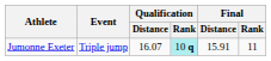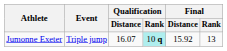 <table class="wikitable" style="font-size:90%">
 <tr>
 <th rowspan=2>Athlete</th>
 <th rowspan=2>Event</th>
 <th colspan=2>Qualification</th>
 <th colspan=2>Final</th>
 </tr>
 <tr style="font-size:95%">
 <th>Distance</th>
 <th>Rank</th>
 <th>Distance</th>
 <th>Rank</th>
 </tr>
 <tr align=center>
 <td align=left><a href='#'>Jumonne Exeter</a></td>
 <td align=left><a href='#'>Triple jump</a></td>
 <td>16.07</td>
 <td style="background: paleturquoise;">10 <strong>q</strong></td>
-<td>15.91</td>
-<td>11</td>
+<td>15.92</td>
+<td>13</td>
 </tr>
 </table>
